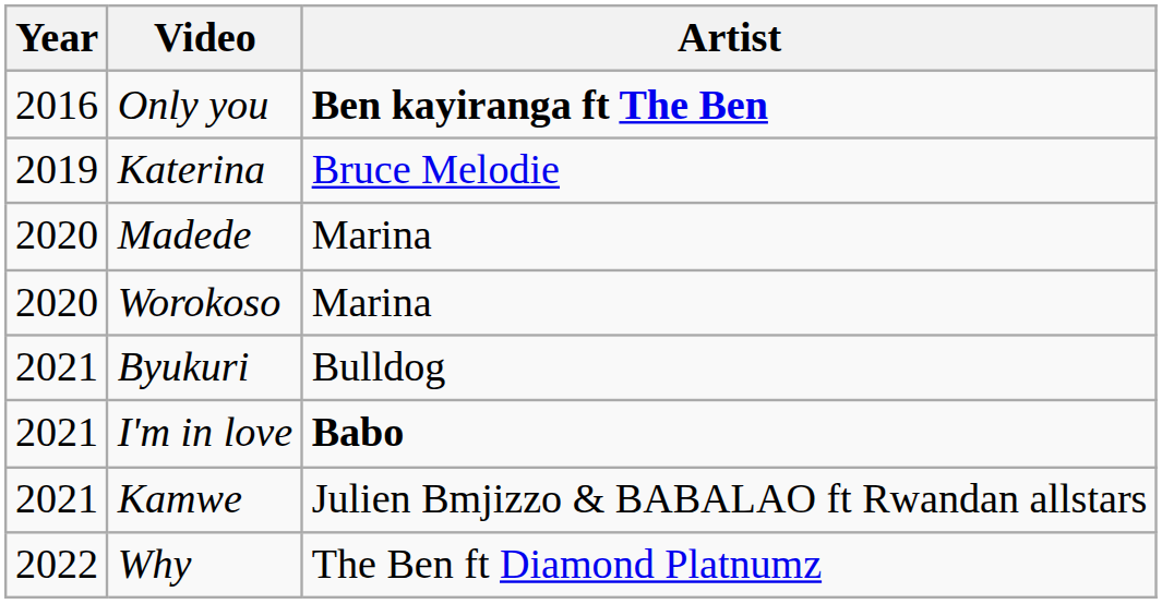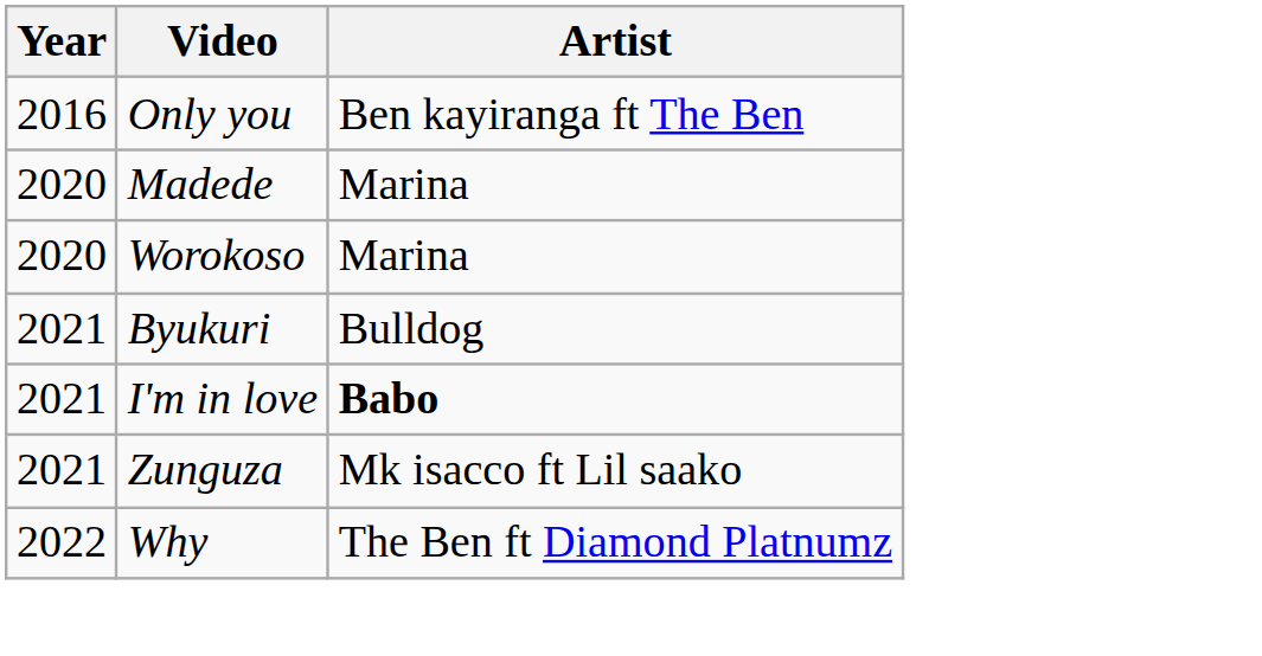 <table class="wikitable">
 <tr>
 <th>Year</th>
 <th>Video</th>
 <th>Artist</th>
 </tr>
 <tr>
 <td>2016</td>
 <td><em>Only you</em></td>
-<td><strong>Ben kayiranga ft <a href='#'>The Ben</a></strong></td>
-</tr>
-<tr>
-<td>2019</td>
-<td><em>Katerina</em></td>
-<td><a href='#'>Bruce Melodie</a></td>
+<td>Ben kayiranga ft <a href='#'>The Ben</a></td>
 </tr>
 <tr>
 <td>2020</td>
 <td><em>Madede</em></td>
 <td>Marina</td>
 </tr>
 <tr>
 <td>2020</td>
 <td><em>Worokoso</em></td>
 <td>Marina</td>
 </tr>
 <tr>
 <td>2021</td>
 <td><em>Byukuri</em></td>
 <td>Bulldog</td>
 </tr>
 <tr>
 <td>2021</td>
 <td><em>I'm in love</em></td>
 <td><strong>Babo</strong></td>
 </tr>
 <tr>
 <td>2021</td>
-<td><em>Kamwe</em></td>
-<td>Julien Bmjizzo & BABALAO ft Rwandan allstars</td>
+<td><em>Zunguza</em></td>
+<td>Mk isacco ft Lil saako</td>
 </tr>
 <tr>
 <td>2022</td>
 <td><em>Why</em></td>
 <td>The Ben ft  <a href='#'>Diamond Platnumz</a></td>
 </tr>
 </table>
